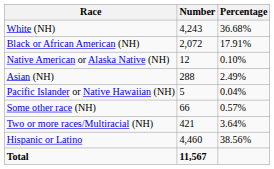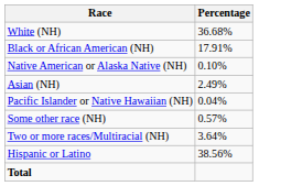 <table class="wikitable">
 <tr>
 <th>Race</th>
-<th>Number</th>
 <th>Percentage</th>
 </tr>
 <tr>
 <td><a href='#'>White</a> (NH)</td>
-<td>4,243</td>
 <td>36.68%</td>
 </tr>
 <tr>
 <td><a href='#'>Black or African American</a> (NH)</td>
-<td>2,072</td>
 <td>17.91%</td>
 </tr>
 <tr>
 <td><a href='#'>Native American</a> or <a href='#'>Alaska Native</a> (NH)</td>
-<td>12</td>
 <td>0.10%</td>
 </tr>
 <tr>
 <td><a href='#'>Asian</a> (NH)</td>
-<td>288</td>
 <td>2.49%</td>
 </tr>
 <tr>
 <td><a href='#'>Pacific Islander</a> or <a href='#'>Native Hawaiian</a> (NH)</td>
-<td>5</td>
 <td>0.04%</td>
 </tr>
 <tr>
 <td><a href='#'>Some other race</a> (NH)</td>
-<td>66</td>
 <td>0.57%</td>
 </tr>
 <tr>
 <td><a href='#'>Two or more races/Multiracial</a> (NH)</td>
-<td>421</td>
 <td>3.64%</td>
 </tr>
 <tr>
 <td><a href='#'>Hispanic or Latino</a></td>
-<td>4,460</td>
 <td>38.56%</td>
 </tr>
 <tr>
 <td><strong>Total</strong></td>
-<td><strong>11,567</strong></td>
 <td></td>
 </tr>
 </table>
